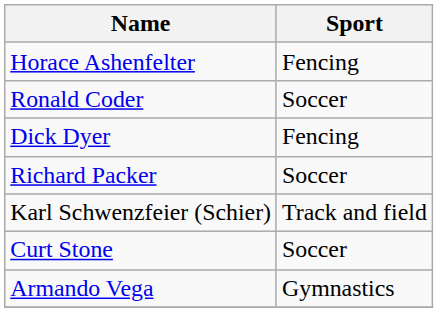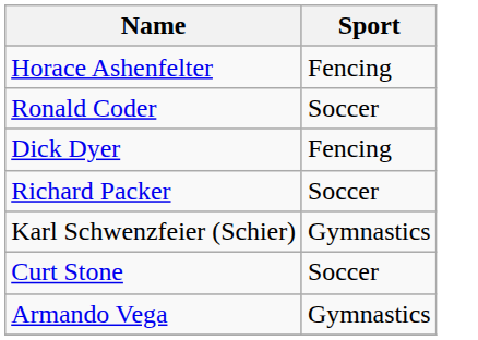 <table class="wikitable">
 <tr>
 <th>Name</th>
 <th>Sport</th>
 </tr>
 <tr>
 <td> <a href='#'>Horace Ashenfelter</a></td>
 <td>Fencing</td>
 </tr>
 <tr>
 <td> <a href='#'>Ronald Coder</a></td>
 <td>Soccer</td>
 </tr>
 <tr>
 <td> <a href='#'>Dick Dyer</a></td>
 <td>Fencing</td>
 </tr>
 <tr>
 <td> <a href='#'>Richard Packer</a></td>
 <td>Soccer</td>
 </tr>
 <tr>
 <td> Karl Schwenzfeier (Schier)</td>
-<td>Track and field</td>
+<td>Gymnastics</td>
 </tr>
 <tr>
 <td> <a href='#'>Curt Stone</a></td>
 <td>Soccer</td>
 </tr>
 <tr>
 <td> <a href='#'>Armando Vega</a></td>
 <td>Gymnastics</td>
 </tr>
 <tr>
 </tr>
 </table>
